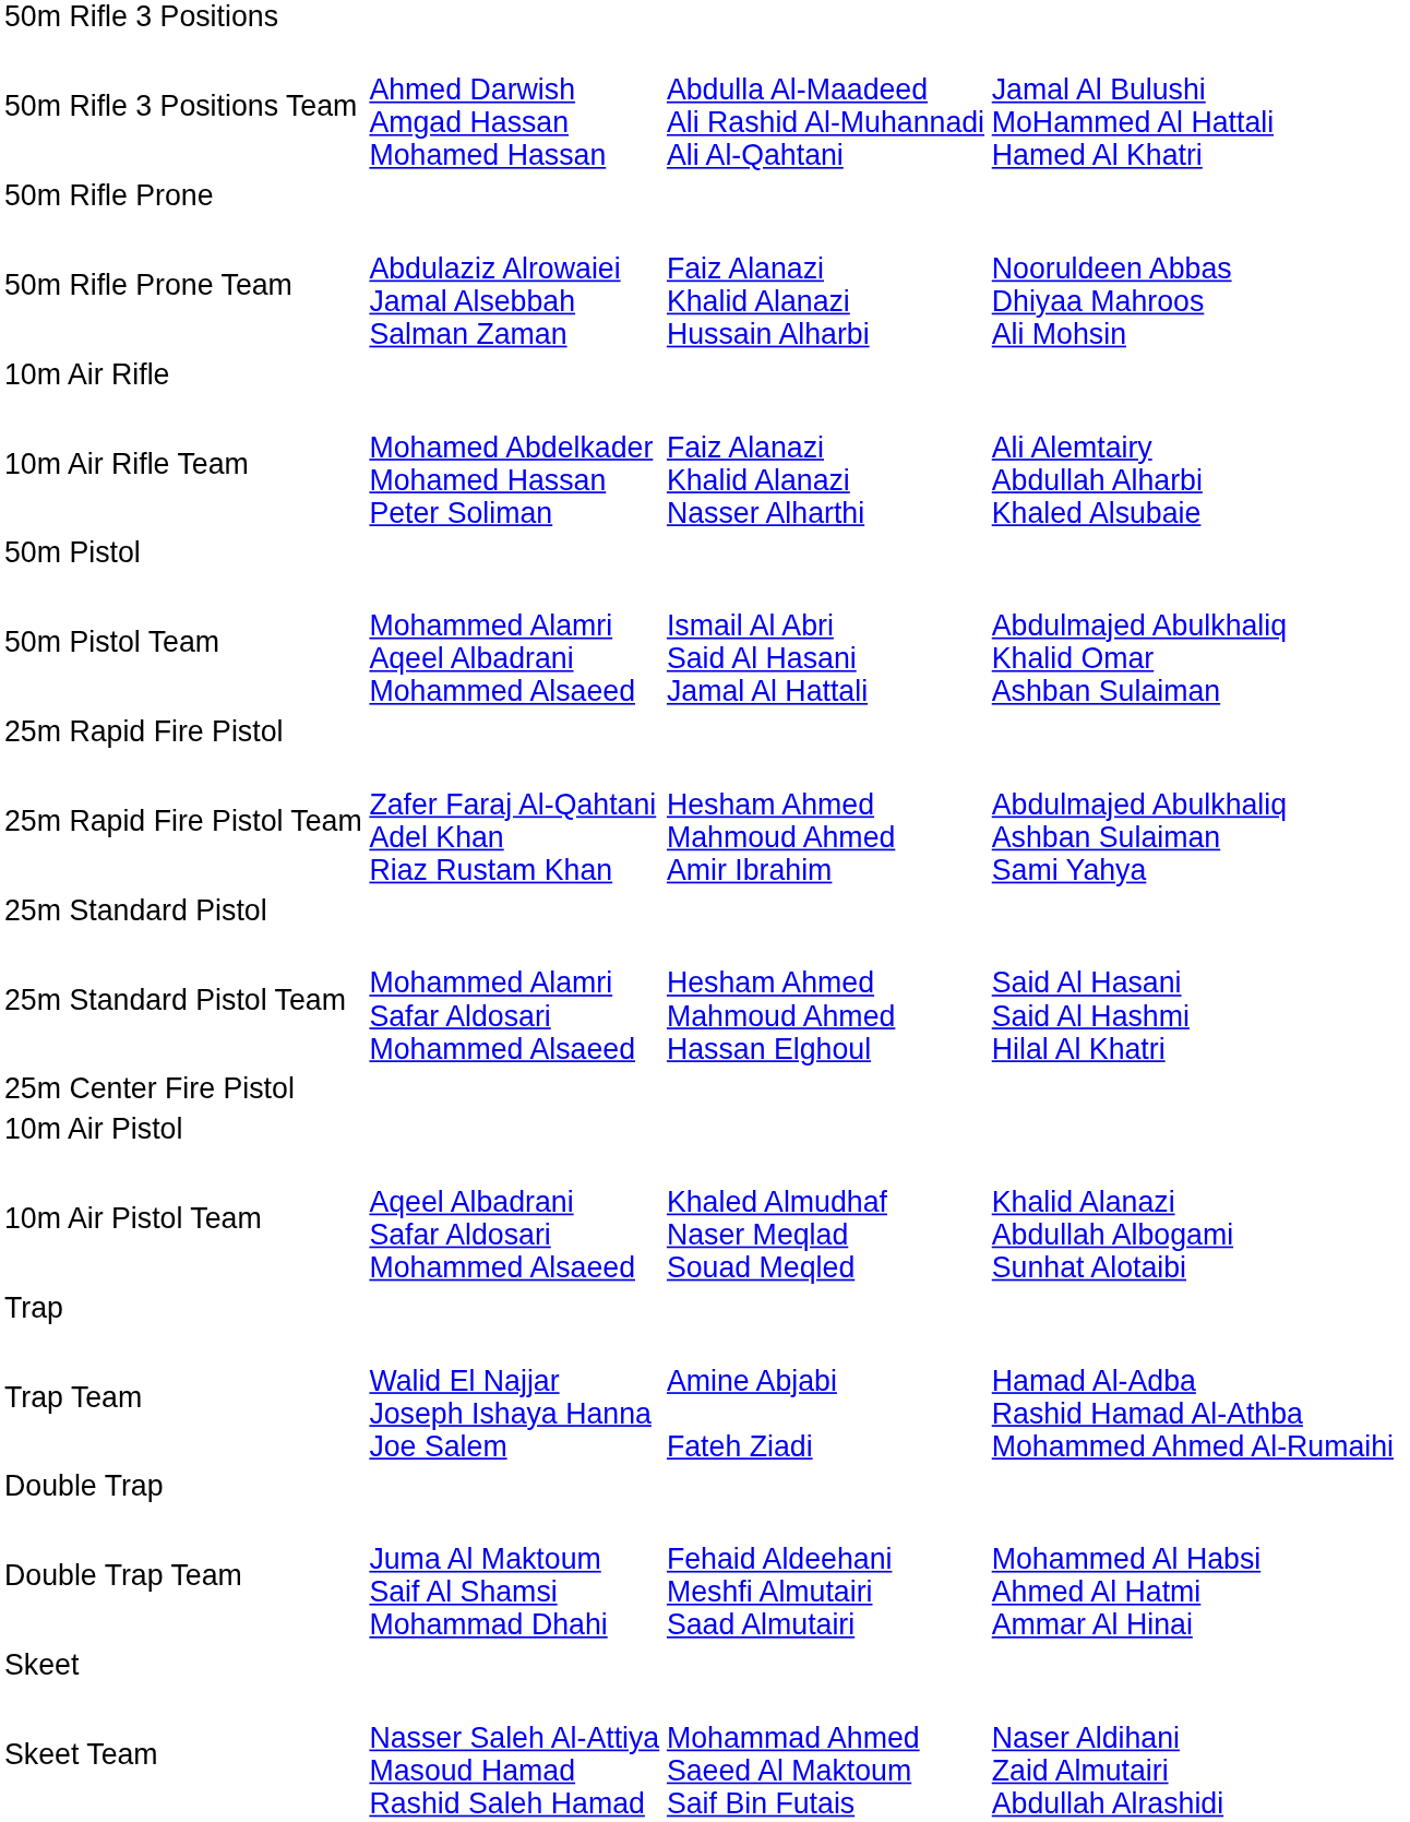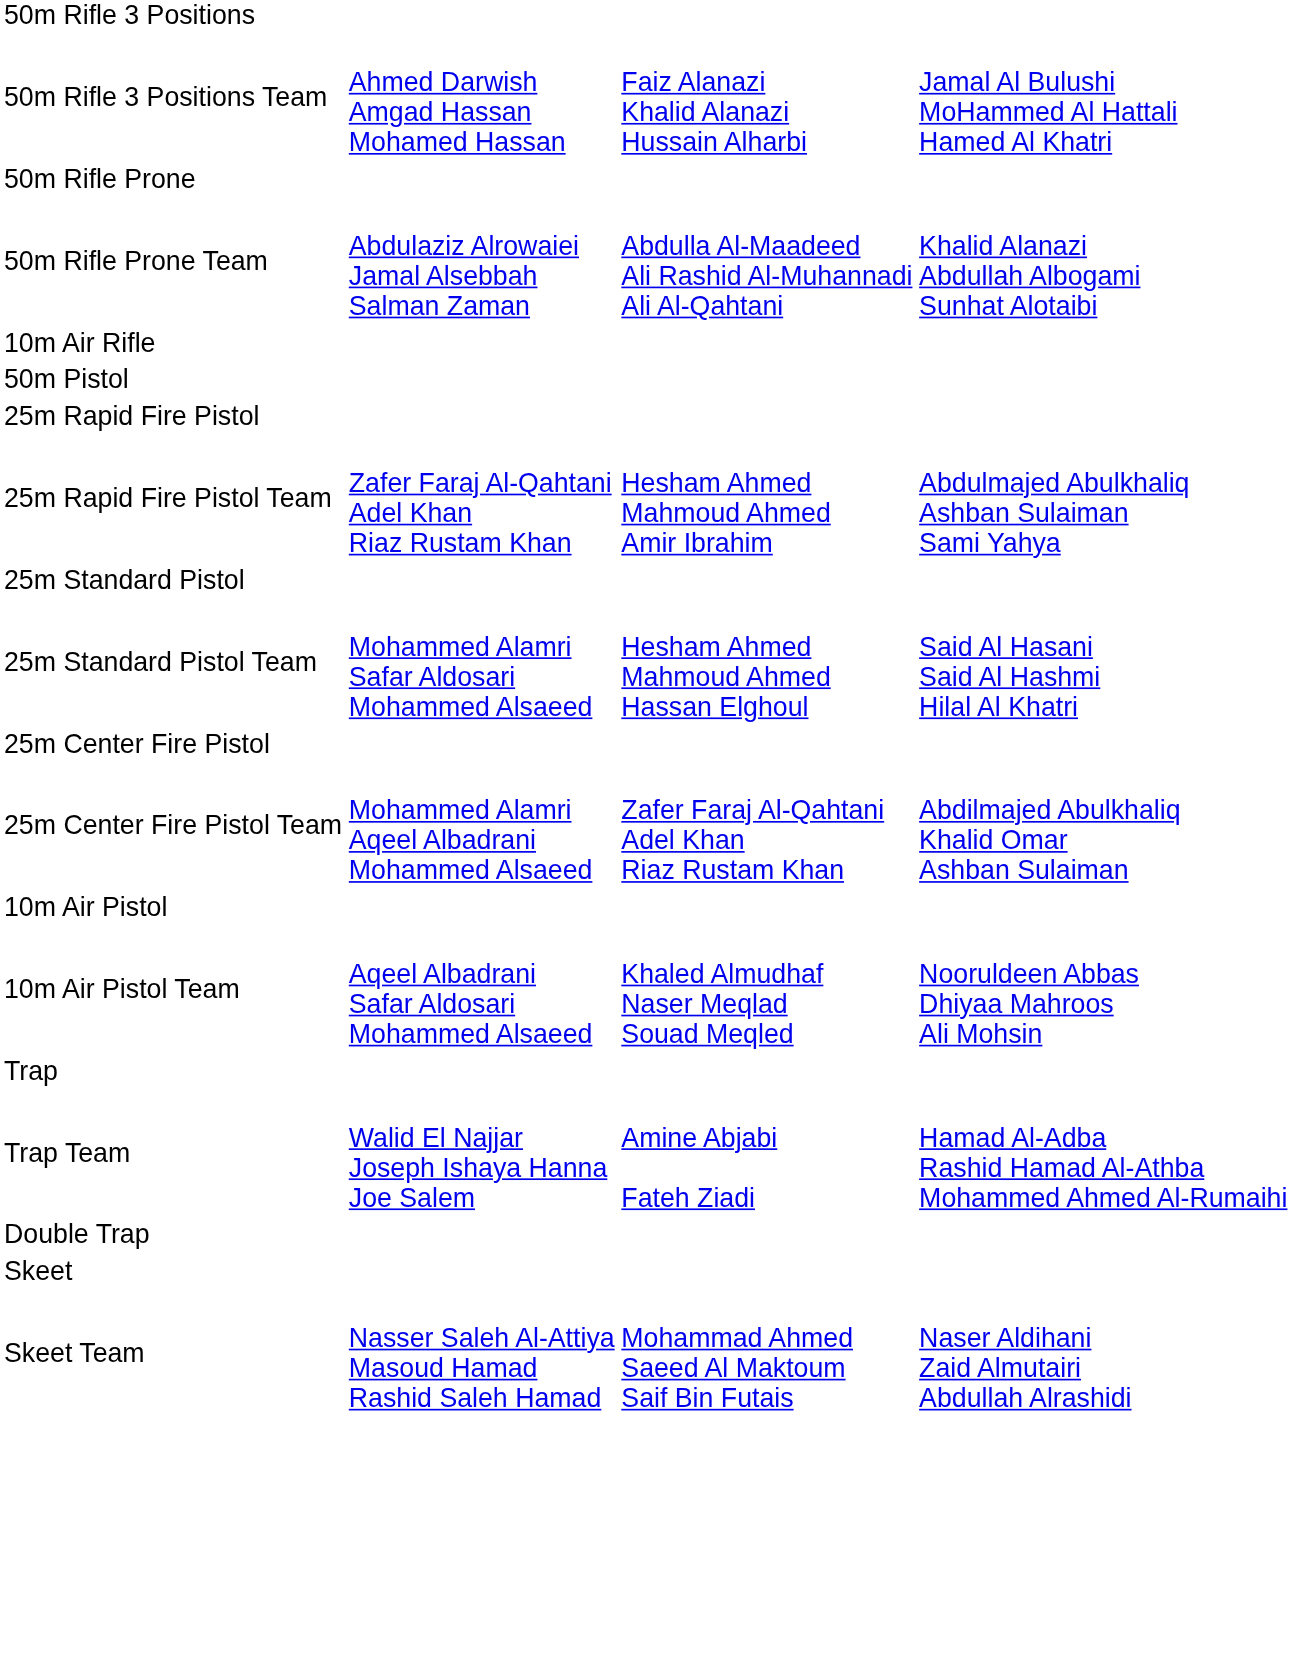 <table>
 <tr>
 <td>50m Rifle 3 Positions</td>
 <td></td>
 <td></td>
 <td></td>
 </tr>
 <tr>
 <td>50m Rifle 3 Positions Team</td>
 <td><br><a href='#'>Ahmed Darwish</a><br><a href='#'>Amgad Hassan</a><br><a href='#'>Mohamed Hassan</a></td>
-<td><br><a href='#'>Abdulla Al-Maadeed</a><br><a href='#'>Ali Rashid Al-Muhannadi</a><br><a href='#'>Ali Al-Qahtani</a></td>
+<td><br><a href='#'>Faiz Alanazi</a><br><a href='#'>Khalid Alanazi</a><br><a href='#'>Hussain Alharbi</a></td>
 <td><br><a href='#'>Jamal Al Bulushi</a><br><a href='#'>MoHammed Al Hattali</a><br><a href='#'>Hamed Al Khatri</a></td>
 </tr>
 <tr>
 <td>50m Rifle Prone</td>
 <td></td>
 <td></td>
 <td></td>
 </tr>
 <tr>
 <td>50m Rifle Prone Team</td>
 <td><br><a href='#'>Abdulaziz Alrowaiei</a><br><a href='#'>Jamal Alsebbah</a><br><a href='#'>Salman Zaman</a></td>
-<td><br><a href='#'>Faiz Alanazi</a><br><a href='#'>Khalid Alanazi</a><br><a href='#'>Hussain Alharbi</a></td>
-<td><br><a href='#'>Nooruldeen Abbas</a><br><a href='#'>Dhiyaa Mahroos</a><br><a href='#'>Ali Mohsin</a></td>
+<td><br><a href='#'>Abdulla Al-Maadeed</a><br><a href='#'>Ali Rashid Al-Muhannadi</a><br><a href='#'>Ali Al-Qahtani</a></td>
+<td><br><a href='#'>Khalid Alanazi</a><br><a href='#'>Abdullah Albogami</a><br><a href='#'>Sunhat Alotaibi</a></td>
 </tr>
 <tr>
 <td>10m Air Rifle</td>
 <td></td>
 <td></td>
 <td></td>
 </tr>
 <tr>
-<td>10m Air Rifle Team</td>
-<td><br><a href='#'>Mohamed Abdelkader</a><br><a href='#'>Mohamed Hassan</a><br><a href='#'>Peter Soliman</a></td>
-<td><br><a href='#'>Faiz Alanazi</a><br><a href='#'>Khalid Alanazi</a><br><a href='#'>Nasser Alharthi</a></td>
-<td><br><a href='#'>Ali Alemtairy</a><br><a href='#'>Abdullah Alharbi</a><br><a href='#'>Khaled Alsubaie</a></td>
-</tr>
-<tr>
 <td>50m Pistol</td>
 <td></td>
 <td></td>
 <td></td>
-</tr>
-<tr>
-<td>50m Pistol Team</td>
-<td><br><a href='#'>Mohammed Alamri</a><br><a href='#'>Aqeel Albadrani</a><br><a href='#'>Mohammed Alsaeed</a></td>
-<td><br><a href='#'>Ismail Al Abri</a><br><a href='#'>Said Al Hasani</a><br><a href='#'>Jamal Al Hattali</a></td>
-<td><br><a href='#'>Abdulmajed Abulkhaliq</a><br><a href='#'>Khalid Omar</a><br><a href='#'>Ashban Sulaiman</a></td>
 </tr>
 <tr>
 <td>25m Rapid Fire Pistol</td>
 <td></td>
 <td></td>
 <td></td>
 </tr>
 <tr>
 <td>25m Rapid Fire Pistol Team</td>
 <td><br><a href='#'>Zafer Faraj Al-Qahtani</a><br><a href='#'>Adel Khan</a><br><a href='#'>Riaz Rustam Khan</a></td>
 <td><br><a href='#'>Hesham Ahmed</a><br><a href='#'>Mahmoud Ahmed</a><br><a href='#'>Amir Ibrahim</a></td>
 <td><br><a href='#'>Abdulmajed Abulkhaliq</a><br><a href='#'>Ashban Sulaiman</a><br><a href='#'>Sami Yahya</a></td>
 </tr>
 <tr>
 <td>25m Standard Pistol</td>
 <td></td>
 <td></td>
 <td></td>
 </tr>
 <tr>
 <td>25m Standard Pistol Team</td>
 <td><br><a href='#'>Mohammed Alamri</a><br><a href='#'>Safar Aldosari</a><br><a href='#'>Mohammed Alsaeed</a></td>
 <td><br><a href='#'>Hesham Ahmed</a><br><a href='#'>Mahmoud Ahmed</a><br><a href='#'>Hassan Elghoul</a></td>
 <td><br><a href='#'>Said Al Hasani</a><br><a href='#'>Said Al Hashmi</a><br><a href='#'>Hilal Al Khatri</a></td>
 </tr>
 <tr>
 <td>25m Center Fire Pistol</td>
 <td></td>
 <td></td>
 <td></td>
 </tr>
 <tr>
+<td>25m Center Fire Pistol Team</td>
+<td><br><a href='#'>Mohammed Alamri</a><br><a href='#'>Aqeel Albadrani</a><br><a href='#'>Mohammed Alsaeed</a></td>
+<td><br><a href='#'>Zafer Faraj Al-Qahtani</a><br><a href='#'>Adel Khan</a><br><a href='#'>Riaz Rustam Khan</a></td>
+<td><br><a href='#'>Abdilmajed Abulkhaliq</a><br><a href='#'>Khalid Omar</a><br><a href='#'>Ashban Sulaiman</a></td>
+</tr>
+<tr>
 <td>10m Air Pistol</td>
 <td></td>
 <td></td>
 <td></td>
 </tr>
 <tr>
 <td>10m Air Pistol Team</td>
 <td><br><a href='#'>Aqeel Albadrani</a><br><a href='#'>Safar Aldosari</a><br><a href='#'>Mohammed Alsaeed</a></td>
 <td><br><a href='#'>Khaled Almudhaf</a><br><a href='#'>Naser Meqlad</a><br><a href='#'>Souad Meqled</a></td>
-<td><br><a href='#'>Khalid Alanazi</a><br><a href='#'>Abdullah Albogami</a><br><a href='#'>Sunhat Alotaibi</a></td>
+<td><br><a href='#'>Nooruldeen Abbas</a><br><a href='#'>Dhiyaa Mahroos</a><br><a href='#'>Ali Mohsin</a></td>
 </tr>
 <tr>
 <td>Trap</td>
 <td></td>
 <td></td>
 <td></td>
 </tr>
 <tr>
 <td>Trap Team</td>
 <td><br><a href='#'>Walid El Najjar</a><br><a href='#'>Joseph Ishaya Hanna</a><br><a href='#'>Joe Salem</a></td>
 <td><br><a href='#'>Amine Abjabi</a><br><br><a href='#'>Fateh Ziadi</a></td>
 <td><br><a href='#'>Hamad Al-Adba</a><br><a href='#'>Rashid Hamad Al-Athba</a><br><a href='#'>Mohammed Ahmed Al-Rumaihi</a></td>
 </tr>
 <tr>
 <td>Double Trap</td>
 <td></td>
 <td></td>
 <td></td>
 </tr>
 <tr>
-<td>Double Trap Team</td>
-<td><br><a href='#'>Juma Al Maktoum</a><br><a href='#'>Saif Al Shamsi</a><br><a href='#'>Mohammad Dhahi</a></td>
-<td><br><a href='#'>Fehaid Aldeehani</a><br><a href='#'>Meshfi Almutairi</a><br><a href='#'>Saad Almutairi</a></td>
-<td><br><a href='#'>Mohammed Al Habsi</a><br><a href='#'>Ahmed Al Hatmi</a><br><a href='#'>Ammar Al Hinai</a></td>
-</tr>
-<tr>
 <td>Skeet</td>
 <td></td>
 <td></td>
 <td></td>
 </tr>
 <tr>
 <td>Skeet Team</td>
 <td><br><a href='#'>Nasser Saleh Al-Attiya</a><br><a href='#'>Masoud Hamad</a><br><a href='#'>Rashid Saleh Hamad</a></td>
 <td><br><a href='#'>Mohammad Ahmed</a><br><a href='#'>Saeed Al Maktoum</a><br><a href='#'>Saif Bin Futais</a></td>
 <td><br><a href='#'>Naser Aldihani</a><br><a href='#'>Zaid Almutairi</a><br><a href='#'>Abdullah Alrashidi</a></td>
 </tr>
 </table>
